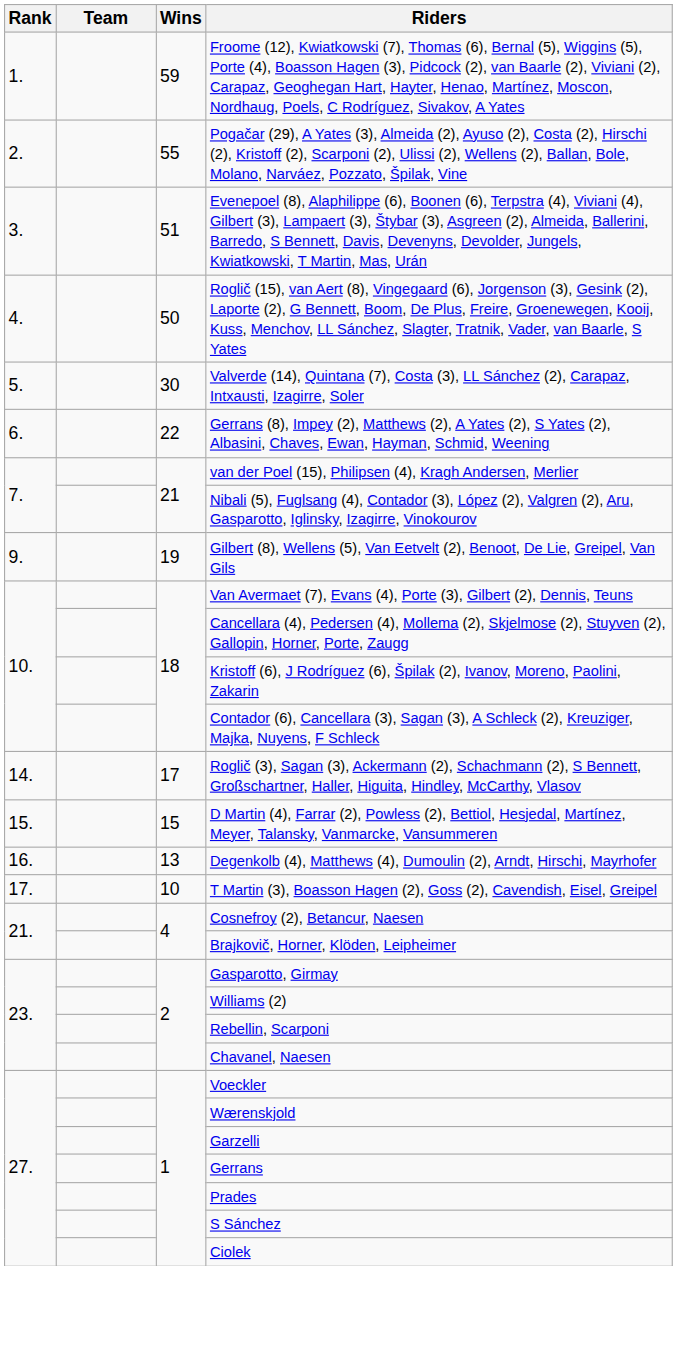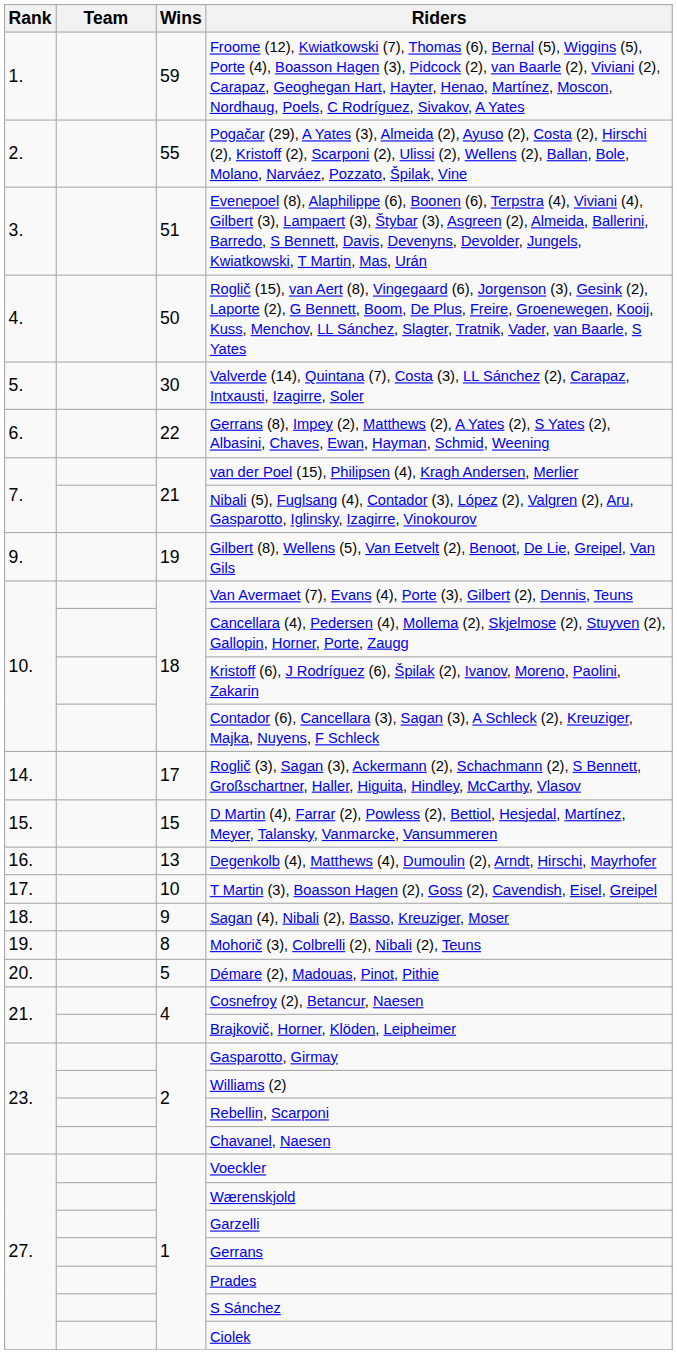 <table class=wikitable>
 <tr>
 <th>Rank</th>
 <th width=15%>Team</th>
 <th>Wins</th>
 <th>Riders</th>
 </tr>
 <tr>
 <td>1.</td>
 <td></td>
 <td>59</td>
 <td><small><a href='#'>Froome</a> (12), <a href='#'>Kwiatkowski</a> (7), <a href='#'>Thomas</a> (6), <a href='#'>Bernal</a> (5), <a href='#'>Wiggins</a> (5), <a href='#'>Porte</a> (4), <a href='#'>Boasson Hagen</a> (3), <a href='#'>Pidcock</a> (2), <a href='#'>van Baarle</a> (2), <a href='#'>Viviani</a> (2), <a href='#'>Carapaz</a>, <a href='#'>Geoghegan Hart</a>, <a href='#'>Hayter</a>, <a href='#'>Henao</a>, <a href='#'>Martínez</a>, <a href='#'>Moscon</a>, <a href='#'>Nordhaug</a>, <a href='#'>Poels</a>, <a href='#'>C Rodríguez</a>, <a href='#'>Sivakov</a>, <a href='#'>A Yates</a></small></td>
 </tr>
 <tr>
 <td>2.</td>
 <td></td>
 <td>55</td>
 <td><small><a href='#'>Pogačar</a> (29), <a href='#'>A Yates</a> (3), <a href='#'>Almeida</a> (2), <a href='#'>Ayuso</a> (2), <a href='#'>Costa</a> (2), <a href='#'>Hirschi</a> (2), <a href='#'>Kristoff</a> (2), <a href='#'>Scarponi</a> (2), <a href='#'>Ulissi</a> (2), <a href='#'>Wellens</a> (2), <a href='#'>Ballan</a>, <a href='#'>Bole</a>, <a href='#'>Molano</a>, <a href='#'>Narváez</a>, <a href='#'>Pozzato</a>, <a href='#'>Špilak</a>, <a href='#'>Vine</a></small></td>
 </tr>
 <tr>
 <td>3.</td>
 <td></td>
 <td>51</td>
 <td><small><a href='#'>Evenepoel</a> (8), <a href='#'>Alaphilippe</a> (6), <a href='#'>Boonen</a> (6), <a href='#'>Terpstra</a> (4), <a href='#'>Viviani</a> (4), <a href='#'>Gilbert</a> (3), <a href='#'>Lampaert</a> (3), <a href='#'>Štybar</a> (3), <a href='#'>Asgreen</a> (2),  <a href='#'>Almeida</a>, <a href='#'>Ballerini</a>, <a href='#'>Barredo</a>, <a href='#'>S Bennett</a>, <a href='#'>Davis</a>, <a href='#'>Devenyns</a>, <a href='#'>Devolder</a>, <a href='#'>Jungels</a>, <a href='#'>Kwiatkowski</a>, <a href='#'>T Martin</a>, <a href='#'>Mas</a>, <a href='#'>Urán</a></small></td>
 </tr>
 <tr>
 <td>4.</td>
 <td></td>
 <td>50</td>
 <td><small><a href='#'>Roglič</a> (15), <a href='#'>van Aert</a> (8), <a href='#'>Vingegaard</a> (6), <a href='#'>Jorgenson</a> (3), <a href='#'>Gesink</a> (2), <a href='#'>Laporte</a> (2), <a href='#'>G Bennett</a>, <a href='#'>Boom</a>, <a href='#'>De Plus</a>, <a href='#'>Freire</a>, <a href='#'>Groenewegen</a>, <a href='#'>Kooij</a>, <a href='#'>Kuss</a>, <a href='#'>Menchov</a>, <a href='#'>LL Sánchez</a>, <a href='#'>Slagter</a>, <a href='#'>Tratnik</a>, <a href='#'>Vader</a>, <a href='#'>van Baarle</a>, <a href='#'>S Yates</a></small></td>
 </tr>
 <tr>
 <td>5.</td>
 <td></td>
 <td>30</td>
 <td><small><a href='#'>Valverde</a> (14), <a href='#'>Quintana</a> (7), <a href='#'>Costa</a> (3), <a href='#'>LL Sánchez</a> (2), <a href='#'>Carapaz</a>, <a href='#'>Intxausti</a>, <a href='#'>Izagirre</a>, <a href='#'>Soler</a></small></td>
 </tr>
 <tr>
 <td>6.</td>
 <td></td>
 <td>22</td>
 <td><small><a href='#'>Gerrans</a> (8), <a href='#'>Impey</a> (2), <a href='#'>Matthews</a> (2), <a href='#'>A Yates</a> (2), <a href='#'>S Yates</a> (2), <a href='#'>Albasini</a>, <a href='#'>Chaves</a>, <a href='#'>Ewan</a>, <a href='#'>Hayman</a>, <a href='#'>Schmid</a>, <a href='#'>Weening</a></small></td>
 </tr>
 <tr>
 <td rowspan=2>7.</td>
 <td></td>
 <td rowspan=2>21</td>
 <td><small><a href='#'>van der Poel</a> (15), <a href='#'>Philipsen</a> (4), <a href='#'>Kragh Andersen</a>, <a href='#'>Merlier</a></small></td>
 </tr>
 <tr>
 <td></td>
 <td><small><a href='#'>Nibali</a> (5), <a href='#'>Fuglsang</a> (4), <a href='#'>Contador</a> (3), <a href='#'>López</a> (2), <a href='#'>Valgren</a> (2), <a href='#'>Aru</a>, <a href='#'>Gasparotto</a>, <a href='#'>Iglinsky</a>, <a href='#'>Izagirre</a>, <a href='#'>Vinokourov</a></small></td>
 </tr>
 <tr>
 <td>9.</td>
 <td></td>
 <td>19</td>
 <td><small><a href='#'>Gilbert</a> (8), <a href='#'>Wellens</a> (5), <a href='#'>Van Eetvelt</a> (2), <a href='#'>Benoot</a>, <a href='#'>De Lie</a>, <a href='#'>Greipel</a>, <a href='#'>Van Gils</a></small></td>
 </tr>
 <tr>
 <td rowspan=4>10.</td>
 <td><em></em></td>
 <td rowspan=4>18</td>
 <td><small><a href='#'>Van Avermaet</a> (7), <a href='#'>Evans</a> (4), <a href='#'>Porte</a> (3), <a href='#'>Gilbert</a> (2),  <a href='#'>Dennis</a>, <a href='#'>Teuns</a></small></td>
 </tr>
 <tr>
 <td></td>
 <td><small><a href='#'>Cancellara</a> (4), <a href='#'>Pedersen</a> (4), <a href='#'>Mollema</a> (2), <a href='#'>Skjelmose</a> (2), <a href='#'>Stuyven</a> (2), <a href='#'>Gallopin</a>, <a href='#'>Horner</a>, <a href='#'>Porte</a>, <a href='#'>Zaugg</a></small></td>
 </tr>
 <tr>
 <td><em></em></td>
 <td><small><a href='#'>Kristoff</a> (6), <a href='#'>J Rodríguez</a> (6), <a href='#'>Špilak</a> (2), <a href='#'>Ivanov</a>, <a href='#'>Moreno</a>, <a href='#'>Paolini</a>, <a href='#'>Zakarin</a></small></td>
 </tr>
 <tr>
 <td><em></em></td>
 <td><small><a href='#'>Contador</a> (6), <a href='#'>Cancellara</a> (3), <a href='#'>Sagan</a> (3), <a href='#'>A Schleck</a> (2), <a href='#'>Kreuziger</a>, <a href='#'>Majka</a>, <a href='#'>Nuyens</a>, <a href='#'>F Schleck</a></small></td>
 </tr>
 <tr>
 <td>14.</td>
 <td></td>
 <td>17</td>
 <td><small><a href='#'>Roglič</a> (3), <a href='#'>Sagan</a> (3), <a href='#'>Ackermann</a> (2), <a href='#'>Schachmann</a> (2), <a href='#'>S Bennett</a>, <a href='#'>Großschartner</a>, <a href='#'>Haller</a>, <a href='#'>Higuita</a>, <a href='#'>Hindley</a>, <a href='#'>McCarthy</a>, <a href='#'>Vlasov</a></small></td>
 </tr>
 <tr>
 <td>15.</td>
 <td></td>
 <td>15</td>
 <td><small><a href='#'>D Martin</a> (4), <a href='#'>Farrar</a> (2), <a href='#'>Powless</a> (2), <a href='#'>Bettiol</a>, <a href='#'>Hesjedal</a>, <a href='#'>Martínez</a>, <a href='#'>Meyer</a>, <a href='#'>Talansky</a>, <a href='#'>Vanmarcke</a>, <a href='#'>Vansummeren</a></small></td>
 </tr>
 <tr>
 <td>16.</td>
 <td></td>
 <td>13</td>
 <td><small><a href='#'>Degenkolb</a> (4), <a href='#'>Matthews</a> (4), <a href='#'>Dumoulin</a> (2), <a href='#'>Arndt</a>, <a href='#'>Hirschi</a>, <a href='#'>Mayrhofer</a></small></td>
 </tr>
 <tr>
 <td>17.</td>
 <td><em></em></td>
 <td>10</td>
 <td><small><a href='#'>T Martin</a> (3), <a href='#'>Boasson Hagen</a> (2), <a href='#'>Goss</a> (2), <a href='#'>Cavendish</a>, <a href='#'>Eisel</a>, <a href='#'>Greipel</a></small></td>
 </tr>
 <tr>
+<td>18.</td>
+<td><em></em></td>
+<td>9</td>
+<td><small><a href='#'>Sagan</a> (4), <a href='#'>Nibali</a> (2), <a href='#'>Basso</a>, <a href='#'>Kreuziger</a>, <a href='#'>Moser</a></small></td>
+</tr>
+<tr>
+<td>19.</td>
+<td></td>
+<td>8</td>
+<td><small><a href='#'>Mohorič</a> (3), <a href='#'>Colbrelli</a> (2), <a href='#'>Nibali</a> (2), <a href='#'>Teuns</a></small></td>
+</tr>
+<tr>
+<td>20.</td>
+<td></td>
+<td>5</td>
+<td><small><a href='#'>Démare</a> (2), <a href='#'>Madouas</a>, <a href='#'>Pinot</a>, <a href='#'>Pithie</a></small></td>
+</tr>
+<tr>
 <td rowspan=2>21.</td>
 <td></td>
 <td rowspan=2>4</td>
 <td><small><a href='#'>Cosnefroy</a> (2), <a href='#'>Betancur</a>, <a href='#'>Naesen</a></small></td>
 </tr>
 <tr>
 <td><em></em></td>
 <td><small><a href='#'>Brajkovič</a>, <a href='#'>Horner</a>, <a href='#'>Klöden</a>, <a href='#'>Leipheimer</a></small></td>
 </tr>
 <tr>
 <td rowspan=4>23.</td>
 <td></td>
 <td rowspan=4>2</td>
 <td><small><a href='#'>Gasparotto</a>, <a href='#'>Girmay</a></small></td>
 </tr>
 <tr>
 <td></td>
 <td><small><a href='#'>Williams</a> (2)</small></td>
 </tr>
 <tr>
 <td></td>
 <td><small><a href='#'>Rebellin</a>, <a href='#'>Scarponi</a></small></td>
 </tr>
 <tr>
 <td><em></em></td>
 <td><small><a href='#'>Chavanel</a>, <a href='#'>Naesen</a></small></td>
 </tr>
 <tr>
 <td rowspan=7>27.</td>
 <td></td>
 <td rowspan=7>1</td>
 <td><small><a href='#'>Voeckler</a></small></td>
 </tr>
 <tr>
 <td></td>
 <td><small><a href='#'>Wærenskjold</a></small></td>
 </tr>
 <tr>
 <td><em></em></td>
 <td><small><a href='#'>Garzelli</a></small></td>
 </tr>
 <tr>
 <td><em></em></td>
 <td><small><a href='#'>Gerrans</a></small></td>
 </tr>
 <tr>
 <td><em></em></td>
 <td><small><a href='#'>Prades</a></small></td>
 </tr>
 <tr>
 <td><em></em></td>
 <td><small><a href='#'>S Sánchez</a></small></td>
 </tr>
 <tr>
 <td><em></em></td>
 <td><small><a href='#'>Ciolek</a></small></td>
 </tr>
 </table>
